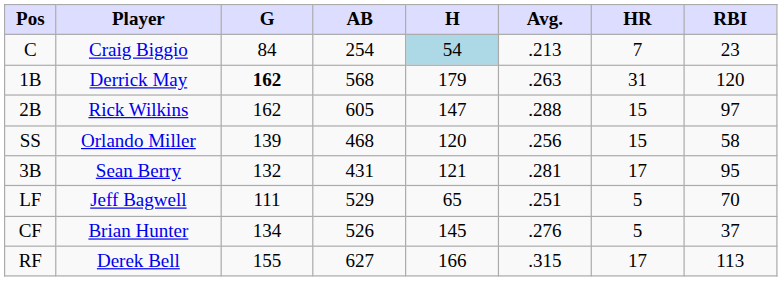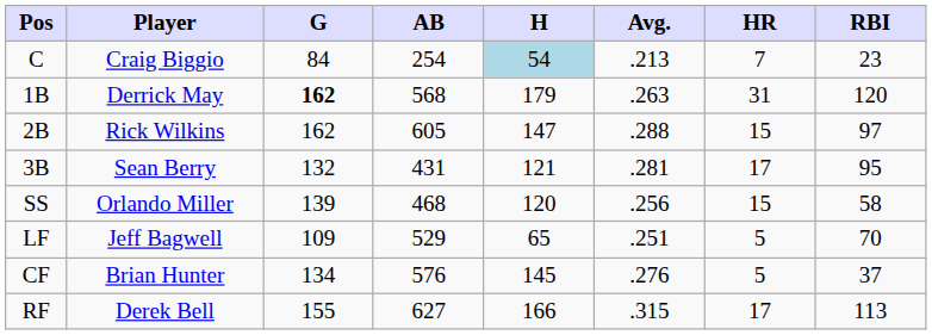 <table class="wikitable sortable">
 <tr>
 <th style="background:#ddf; width:5%;">Pos</th>
 <th style="background:#ddf; width:16%;">Player</th>
 <th style="background:#ddf; width:9%;">G</th>
 <th style="background:#ddf; width:9%;">AB</th>
 <th style="background:#ddf; width:9%;">H</th>
 <th style="background:#ddf; width:9%;">Avg.</th>
 <th style="background:#ddf; width:9%;">HR</th>
 <th style="background:#ddf; width:9%;">RBI</th>
 </tr>
 <tr align=center>
 <td>C</td>
 <td><a href='#'>Craig Biggio</a></td>
 <td>84</td>
 <td>254</td>
 <td style="background: lightblue;">54</td>
 <td>.213</td>
 <td>7</td>
 <td>23</td>
 </tr>
 <tr align=center>
 <td>1B</td>
 <td><a href='#'>Derrick May</a></td>
 <td><strong>162</strong></td>
 <td>568</td>
 <td>179</td>
 <td>.263</td>
 <td>31</td>
 <td>120</td>
 </tr>
 <tr align=center>
 <td>2B</td>
 <td><a href='#'>Rick Wilkins</a></td>
 <td>162</td>
 <td>605</td>
 <td>147</td>
 <td>.288</td>
 <td>15</td>
 <td>97</td>
 </tr>
 <tr align=center>
+<td>3B</td>
+<td><a href='#'>Sean Berry</a></td>
+<td>132</td>
+<td>431</td>
+<td>121</td>
+<td>.281</td>
+<td>17</td>
+<td>95</td>
+</tr>
+<tr align=center>
 <td>SS</td>
 <td><a href='#'>Orlando Miller</a></td>
 <td>139</td>
 <td>468</td>
 <td>120</td>
 <td>.256</td>
 <td>15</td>
 <td>58</td>
 </tr>
 <tr align=center>
-<td>3B</td>
-<td><a href='#'>Sean Berry</a></td>
-<td>132</td>
-<td>431</td>
-<td>121</td>
-<td>.281</td>
-<td>17</td>
-<td>95</td>
-</tr>
-<tr align=center>
 <td>LF</td>
 <td><a href='#'>Jeff Bagwell</a></td>
-<td>111</td>
+<td>109</td>
 <td>529</td>
 <td>65</td>
 <td>.251</td>
 <td>5</td>
 <td>70</td>
 </tr>
 <tr align=center>
 <td>CF</td>
 <td><a href='#'>Brian Hunter</a></td>
 <td>134</td>
-<td>526</td>
+<td>576</td>
 <td>145</td>
 <td>.276</td>
 <td>5</td>
 <td>37</td>
 </tr>
 <tr align=center>
 <td>RF</td>
 <td><a href='#'>Derek Bell</a></td>
 <td>155</td>
 <td>627</td>
 <td>166</td>
 <td>.315</td>
 <td>17</td>
 <td>113</td>
 </tr>
 </table>
